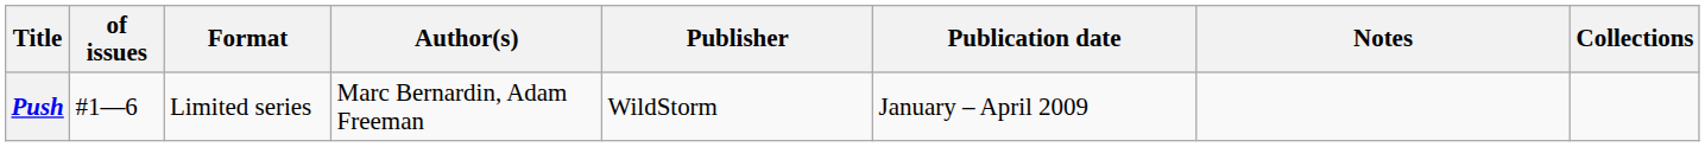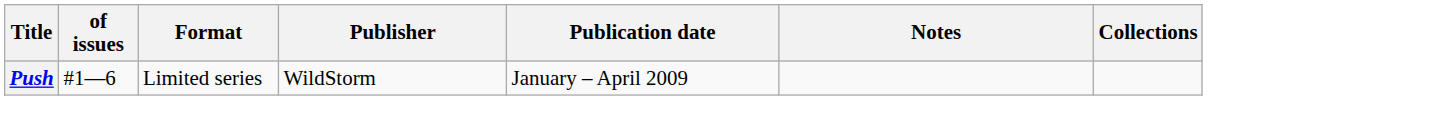 <table class="wikitable">
 <tr>
 <th>Title</th>
 <th style="width:40pt"> of issues</th>
 <th style="width:75pt">Format</th>
-<th style="width:125pt">Author(s)</th>
 <th style="width:125pt">Publisher</th>
 <th style="width:150pt">Publication date</th>
 <th style="width:175pt">Notes</th>
 <th>Collections</th>
 </tr>
 <tr>
 <th><em><a href='#'>Push</a></em></th>
 <td>#1—6</td>
 <td>Limited series</td>
-<td>Marc Bernardin, Adam Freeman</td>
 <td>WildStorm</td>
 <td>January – April 2009</td>
 <td></td>
 <td></td>
 </tr>
 </table>
